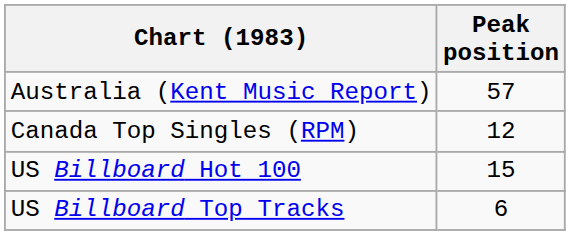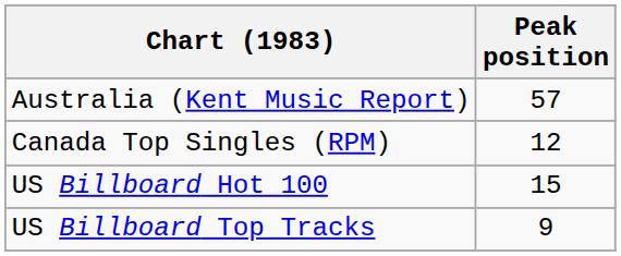 <table class="wikitable sortable">
 <tr>
 <th align="left">Chart (1983)</th>
 <th align="center">Peak<br>position</th>
 </tr>
 <tr>
 <td align="left">Australia (<a href='#'>Kent Music Report</a>)</td>
 <td align="center">57</td>
 </tr>
 <tr>
 <td align="left">Canada Top Singles (<a href='#'>RPM</a>)</td>
 <td align="center">12</td>
 </tr>
 <tr>
 <td align="left">US <a href='#'><em>Billboard</em> Hot 100</a></td>
 <td align="center">15</td>
 </tr>
 <tr>
 <td align="left">US <a href='#'><em>Billboard</em> Top Tracks</a></td>
-<td align="center">6</td>
+<td align="center">9</td>
 </tr>
 </table>
